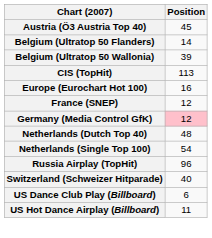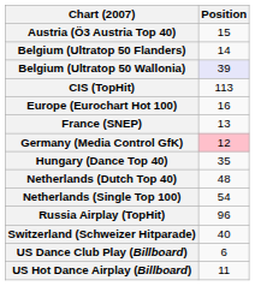 <table class="wikitable plainrowheaders sortable" style="text-align:center">
 <tr>
 <th scope="col">Chart (2007)</th>
 <th scope="col">Position</th>
 </tr>
 <tr>
 <th scope="row">Austria (Ö3 Austria Top 40)</th>
-<td>45</td>
+<td>15</td>
 </tr>
 <tr>
 <th scope="row">Belgium (Ultratop 50 Flanders)</th>
 <td>14</td>
 </tr>
 <tr>
 <th scope="row">Belgium (Ultratop 50 Wallonia)</th>
-<td>39</td>
+<td style="background: lavender;">39</td>
 </tr>
 <tr>
 <th scope="row">CIS (TopHit)</th>
 <td>113</td>
 </tr>
 <tr>
 <th scope="row">Europe (Eurochart Hot 100)</th>
 <td>16</td>
 </tr>
 <tr>
 <th scope="row">France (SNEP)</th>
-<td>12</td>
+<td>13</td>
 </tr>
 <tr>
 <th scope="row">Germany (Media Control GfK)</th>
 <td style="background: pink;">12</td>
+</tr>
+<tr>
+<th scope="row">Hungary (Dance Top 40)</th>
+<td>35</td>
 </tr>
 <tr>
 <th scope="row">Netherlands (Dutch Top 40)</th>
 <td>48</td>
 </tr>
 <tr>
 <th scope="row">Netherlands (Single Top 100)</th>
 <td>54</td>
 </tr>
 <tr>
 <th scope="row">Russia Airplay (TopHit)</th>
 <td>96</td>
 </tr>
 <tr>
 <th scope="row">Switzerland (Schweizer Hitparade)</th>
 <td>40</td>
 </tr>
 <tr>
 <th scope="row">US Dance Club Play (<em>Billboard</em>)</th>
 <td>6</td>
 </tr>
 <tr>
 <th scope="row">US Hot Dance Airplay (<em>Billboard</em>)</th>
 <td>11</td>
 </tr>
 </table>
